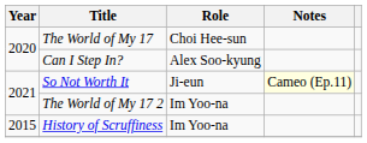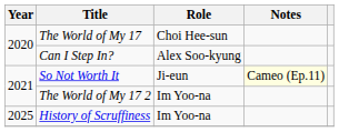 <table class="wikitable sortable">
 <tr>
 <th>Year</th>
 <th>Title</th>
 <th scope="col" class="unsortable">Role</th>
 <th scope="col" class="unsortable">Notes</th>
 <th scope="col" class="unsortable"></th>
 </tr>
 <tr>
 <td rowspan="2">2020</td>
 <td><em>The World of My 17</em></td>
 <td>Choi Hee-sun</td>
 <td></td>
 <td></td>
 </tr>
 <tr>
 <td><em>Can I Step In?</em></td>
 <td>Alex Soo-kyung</td>
 <td></td>
 <td></td>
 </tr>
 <tr>
 <td rowspan="2">2021</td>
 <td><em><a href='#'>So Not Worth It</a></em></td>
 <td>Ji-eun</td>
 <td style="background: lightyellow;">Cameo (Ep.11)</td>
 <td></td>
 </tr>
 <tr>
 <td><em>The World of My 17 2</em></td>
 <td>Im Yoo-na</td>
 <td></td>
 <td></td>
 </tr>
 <tr>
-<td>2015</td>
+<td>2025</td>
 <td><em><a href='#'>History of Scruffiness</a></em></td>
 <td>Im Yoo-na</td>
 <td></td>
 <td></td>
 </tr>
 <tr>
 </tr>
 </table>
